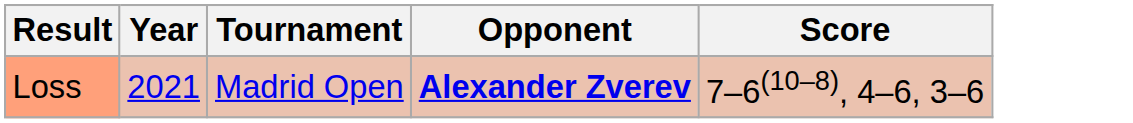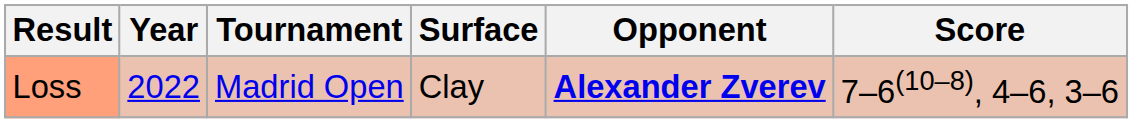 <table class="sortable wikitable">
 <tr>
 <th>Result</th>
 <th>Year</th>
 <th>Tournament</th>
+<th>Surface</th>
 <th>Opponent</th>
 <th class=unsortable>Score</th>
 </tr>
 <tr style=background:#ebc2af>
 <td style=background:#ffa07a>Loss</td>
-<td><a href='#'>2021</a></td>
+<td><a href='#'>2022</a></td>
 <td><a href='#'>Madrid Open</a></td>
+<td>Clay</td>
 <td><strong> <a href='#'>Alexander Zverev</a></strong></td>
 <td>7–6<sup>(10–8)</sup>, 4–6, 3–6</td>
 </tr>
 </table>
